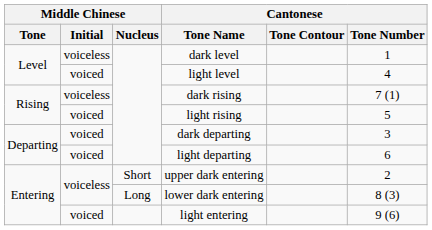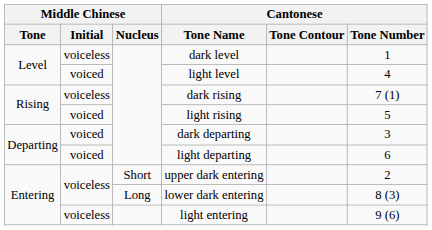 <table class="wikitable" style="text-align:center">
 <tr>
 <th colspan=3><strong>Middle Chinese</strong></th>
 <th colspan=3><strong>Cantonese</strong></th>
 </tr>
 <tr>
 <th><strong>Tone</strong></th>
 <th><strong>Initial</strong></th>
 <th><strong>Nucleus</strong></th>
 <th><strong>Tone Name</strong></th>
 <th><strong>Tone Contour</strong></th>
 <th><strong>Tone Number</strong></th>
 </tr>
 <tr>
 <td rowspan=2>Level</td>
 <td>voiceless</td>
 <td rowspan=6></td>
 <td>dark level</td>
 <td></td>
 <td>1</td>
 </tr>
 <tr>
 <td>voiced</td>
 <td>light level</td>
 <td></td>
 <td>4</td>
 </tr>
 <tr>
 <td rowspan=2>Rising</td>
 <td>voiceless</td>
 <td>dark rising</td>
 <td></td>
 <td>7 (1)</td>
 </tr>
 <tr>
 <td>voiced</td>
 <td>light rising</td>
 <td></td>
 <td>5</td>
 </tr>
 <tr>
 <td rowspan=2>Departing</td>
 <td>voiced</td>
 <td>dark departing</td>
 <td></td>
 <td>3</td>
 </tr>
 <tr>
 <td>voiced</td>
 <td>light departing</td>
 <td></td>
 <td>6</td>
 </tr>
 <tr>
 <td rowspan=3>Entering</td>
 <td rowspan=2>voiceless</td>
 <td>Short</td>
 <td>upper dark entering</td>
 <td></td>
 <td>2</td>
 </tr>
 <tr>
 <td>Long</td>
 <td>lower dark entering</td>
 <td></td>
 <td>8 (3)</td>
 </tr>
 <tr>
-<td>voiced</td>
+<td>voiceless</td>
 <td></td>
 <td>light entering</td>
 <td></td>
 <td>9 (6)</td>
 </tr>
 </table>
